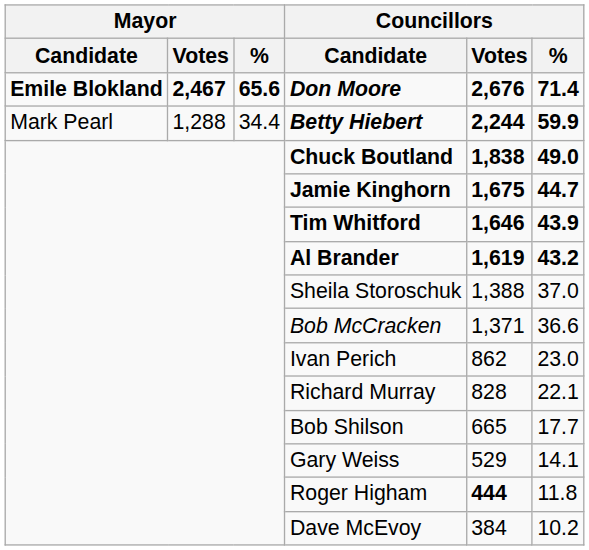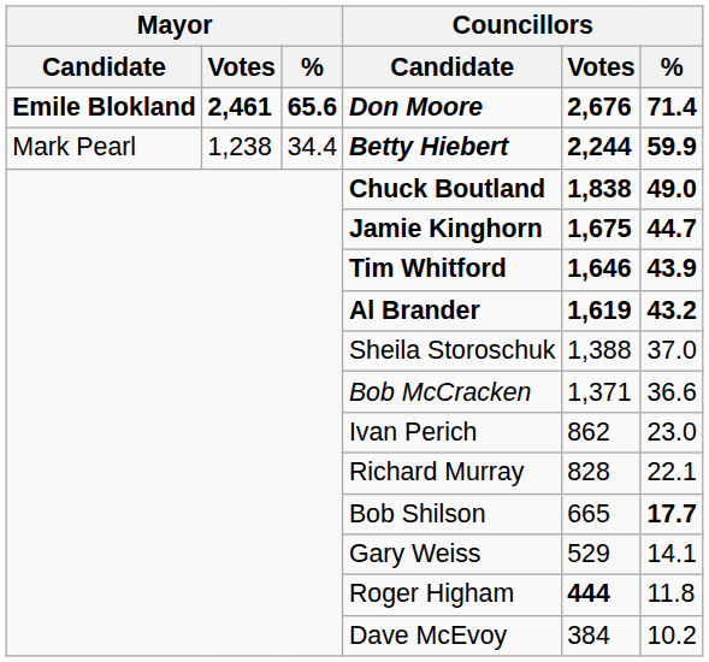 <table class="wikitable collapsible collapsed" align="right">
 <tr>
 <th colspan=3>Mayor</th>
 <th colspan=3>Councillors</th>
 </tr>
 <tr>
 <th>Candidate</th>
 <th>Votes</th>
 <th>%</th>
 <th>Candidate</th>
 <th>Votes</th>
 <th>%</th>
 </tr>
 <tr>
 <td><strong>Emile Blokland</strong></td>
-<td><strong>2,467</strong></td>
+<td><strong>2,461</strong></td>
 <td><strong>65.6</strong></td>
 <td><strong><em>Don Moore</em></strong></td>
 <td><strong>2,676</strong></td>
 <td><strong>71.4</strong></td>
 </tr>
 <tr>
 <td>Mark Pearl</td>
-<td>1,288</td>
+<td>1,238</td>
 <td>34.4</td>
 <td><strong><em>Betty Hiebert</em></strong></td>
 <td><strong>2,244</strong></td>
 <td><strong>59.9</strong></td>
 </tr>
 <tr>
 <td rowspan=12 colspan=3></td>
 <td><strong>Chuck Boutland</strong></td>
 <td><strong>1,838</strong></td>
 <td><strong>49.0</strong></td>
 </tr>
 <tr>
 <td><strong>Jamie Kinghorn</strong></td>
 <td><strong>1,675</strong></td>
 <td><strong>44.7</strong></td>
 </tr>
 <tr>
 <td><strong>Tim Whitford</strong></td>
 <td><strong>1,646</strong></td>
 <td><strong>43.9</strong></td>
 </tr>
 <tr>
 <td><strong>Al Brander</strong></td>
 <td><strong>1,619</strong></td>
 <td><strong>43.2</strong></td>
 </tr>
 <tr>
 <td>Sheila Storoschuk</td>
 <td>1,388</td>
 <td>37.0</td>
 </tr>
 <tr>
 <td><em>Bob McCracken</em></td>
 <td>1,371</td>
 <td>36.6</td>
 </tr>
 <tr>
 <td>Ivan Perich</td>
 <td>862</td>
 <td>23.0</td>
 </tr>
 <tr>
 <td>Richard Murray</td>
 <td>828</td>
 <td>22.1</td>
 </tr>
 <tr>
 <td>Bob Shilson</td>
 <td>665</td>
-<td>17.7</td>
+<td><strong>17.7</strong></td>
 </tr>
 <tr>
 <td>Gary Weiss</td>
 <td>529</td>
 <td>14.1</td>
 </tr>
 <tr>
 <td>Roger Higham</td>
 <td><strong>444</strong></td>
 <td>11.8</td>
 </tr>
 <tr>
 <td>Dave McEvoy</td>
 <td>384</td>
 <td>10.2</td>
 </tr>
 </table>
